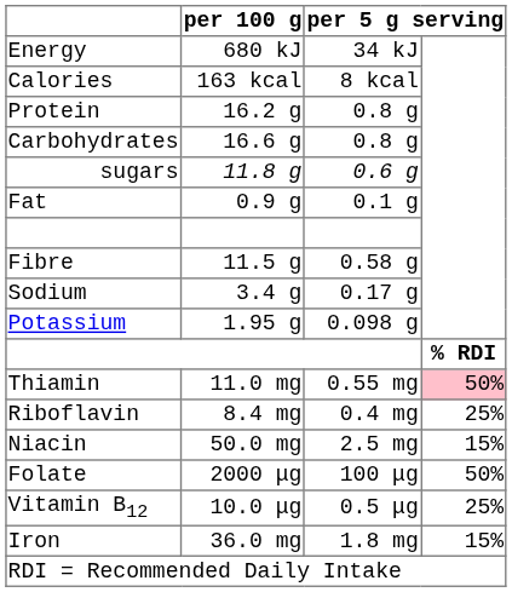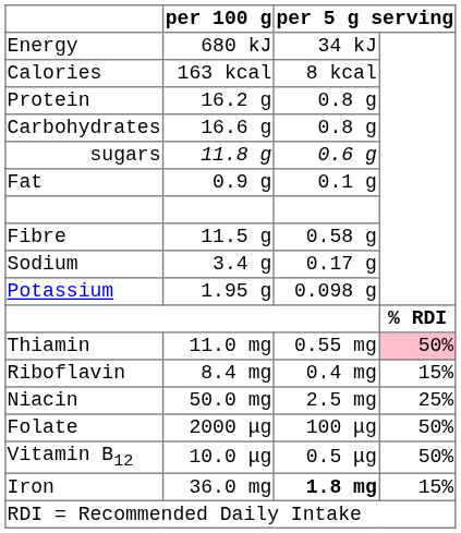 <table border="1" cellspacing="0" style="border-collapse:collapse; margin:auto;">
 <tr>
 <th></th>
 <th>per 100 g</th>
 <th colspan="2">per 5 g serving</th>
 </tr>
 <tr style="text-align:right;">
 <td align=left>Energy</td>
 <td>680 kJ</td>
 <td>34 kJ</td>
 <td rowspan="10"> </td>
 </tr>
 <tr style="text-align:right;">
 <td align=left>Calories</td>
 <td>163 kcal</td>
 <td>8 kcal</td>
 </tr>
 <tr style="text-align:right;">
 <td align=left>Protein</td>
 <td>16.2 g</td>
 <td>0.8 g</td>
 </tr>
 <tr style="text-align:right;">
 <td align=left>Carbohydrates</td>
 <td>16.6 g</td>
 <td>0.8 g</td>
 </tr>
 <tr style="text-align:right;">
 <td>sugars</td>
 <td><em>11.8 g</em></td>
 <td><em>0.6 g</em></td>
 </tr>
 <tr style="text-align:right;">
 <td align=left>Fat</td>
 <td>0.9 g</td>
 <td>0.1 g</td>
 </tr>
 <tr style="text-align:right;">
 <td> </td>
 <td> </td>
 <td> </td>
 </tr>
 <tr style="text-align:right;">
 <td align=left>Fibre</td>
 <td>11.5 g</td>
 <td>0.58 g</td>
 </tr>
 <tr style="text-align:right;">
 <td align=left>Sodium</td>
 <td>3.4 g</td>
 <td>0.17 g</td>
 </tr>
 <tr style="text-align:right;">
 <td align=left><a href='#'>Potassium</a></td>
 <td>1.95 g</td>
 <td>0.098 g</td>
 </tr>
 <tr>
 <th colspan=3> </th>
 <th>% RDI</th>
 </tr>
 <tr style="text-align:right;">
 <td align=left>Thiamin</td>
 <td>11.0 mg</td>
 <td>0.55 mg</td>
 <td style="background: pink;">50%</td>
 </tr>
 <tr style="text-align:right;">
 <td align=left>Riboflavin</td>
 <td>8.4 mg</td>
 <td>0.4 mg</td>
-<td>25%</td>
+<td>15%</td>
 </tr>
 <tr style="text-align:right;">
 <td align=left>Niacin</td>
 <td>50.0 mg</td>
 <td>2.5 mg</td>
-<td>15%</td>
+<td>25%</td>
 </tr>
 <tr style="text-align:right;">
 <td align=left>Folate</td>
 <td>2000 μg</td>
 <td>100 μg</td>
 <td>50%</td>
 </tr>
 <tr style="text-align:right;">
 <td align=left>Vitamin B<sub>12</sub></td>
 <td>10.0 μg</td>
 <td>0.5 μg</td>
-<td>25%</td>
+<td>50%</td>
 </tr>
 <tr style="text-align:right;">
 <td align=left>Iron</td>
 <td>36.0 mg</td>
-<td>1.8 mg</td>
+<td><strong>1.8 mg</strong></td>
 <td>15%</td>
 </tr>
 <tr style="vertical-align:top;">
 <td Colspan=4>RDI = Recommended Daily Intake</td>
 </tr>
 </table>
